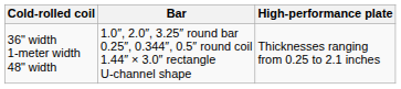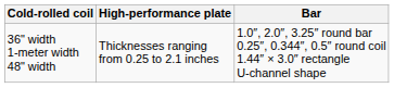 <table class="wikitable">
 <tr>
 <th>Cold-rolled coil</th>
+<th>High-performance plate</th>
 <th>Bar</th>
-<th>High-performance plate</th>
 </tr>
 <tr>
 <td>36" width<br>1-meter width<br>48" width</td>
+<td>Thicknesses ranging<br> from 0.25 to 2.1 inches</td>
 <td>1.0″, 2.0″, 3.25″ round bar<br>0.25″, 0.344″, 0.5″ round coil<br>1.44″ × 3.0″ rectangle<br>U-channel shape</td>
-<td>Thicknesses ranging<br> from 0.25 to 2.1 inches</td>
 </tr>
 </table>
